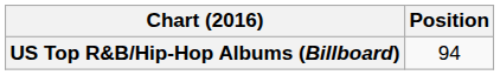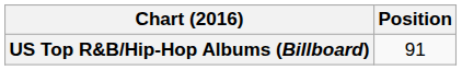 <table class="wikitable plainrowheaders" style="text-align:center">
 <tr>
 <th scope="col">Chart (2016)</th>
 <th scope="col">Position</th>
 </tr>
 <tr>
 <th scope="row">US Top R&B/Hip-Hop Albums (<em>Billboard</em>)</th>
-<td>94</td>
+<td>91</td>
 </tr>
 </table>
